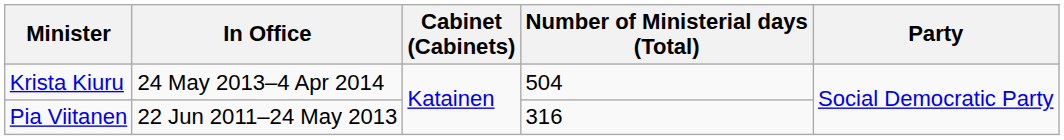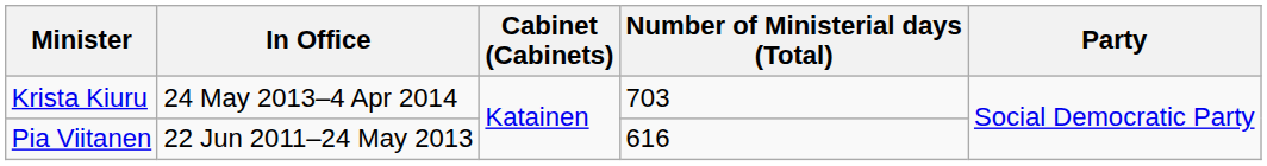 <table class="wikitable">
 <tr>
 <th>Minister</th>
 <th>In Office</th>
 <th>Cabinet<br>(Cabinets)</th>
 <th>Number of Ministerial days <br>(Total)</th>
 <th>Party</th>
 </tr>
 <tr>
 <td><a href='#'>Krista Kiuru</a></td>
 <td>24 May 2013–4 Apr 2014</td>
 <td rowspan=2><a href='#'>Katainen</a></td>
-<td>504</td>
+<td>703</td>
 <td rowspan=2><a href='#'>Social Democratic Party</a></td>
 </tr>
 <tr>
 <td><a href='#'>Pia Viitanen</a></td>
 <td>22 Jun 2011–24 May 2013</td>
-<td>316</td>
+<td>616</td>
 </tr>
 </table>
